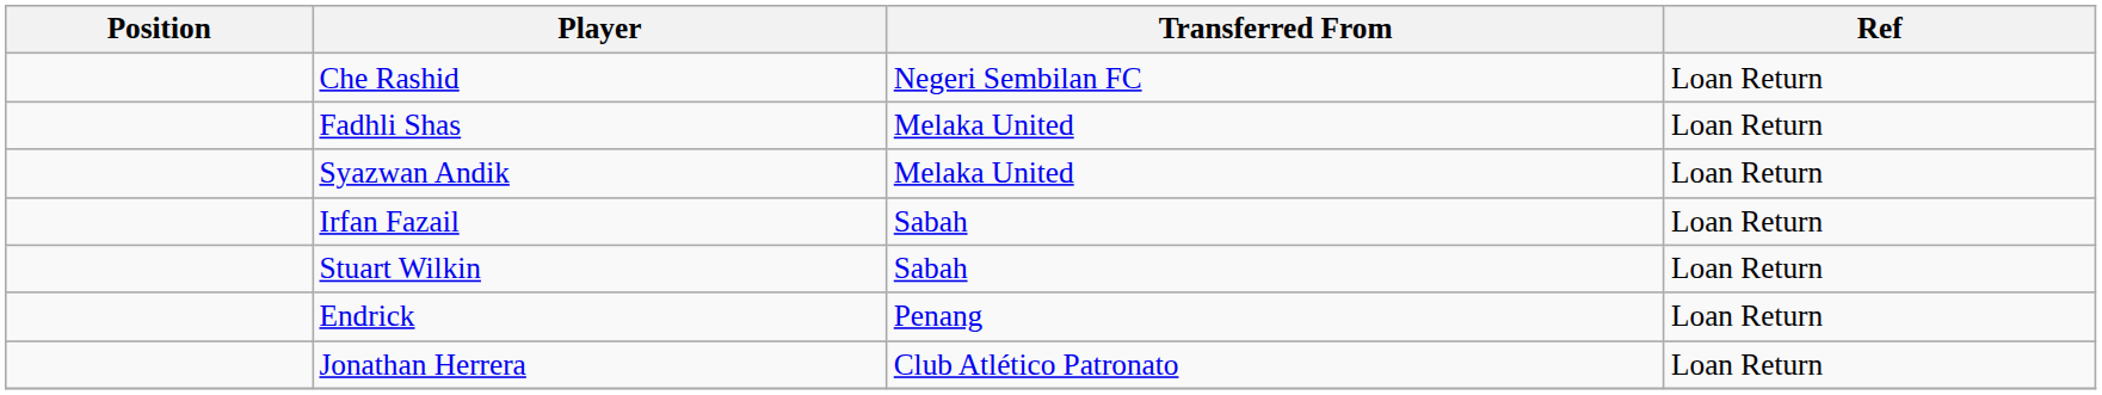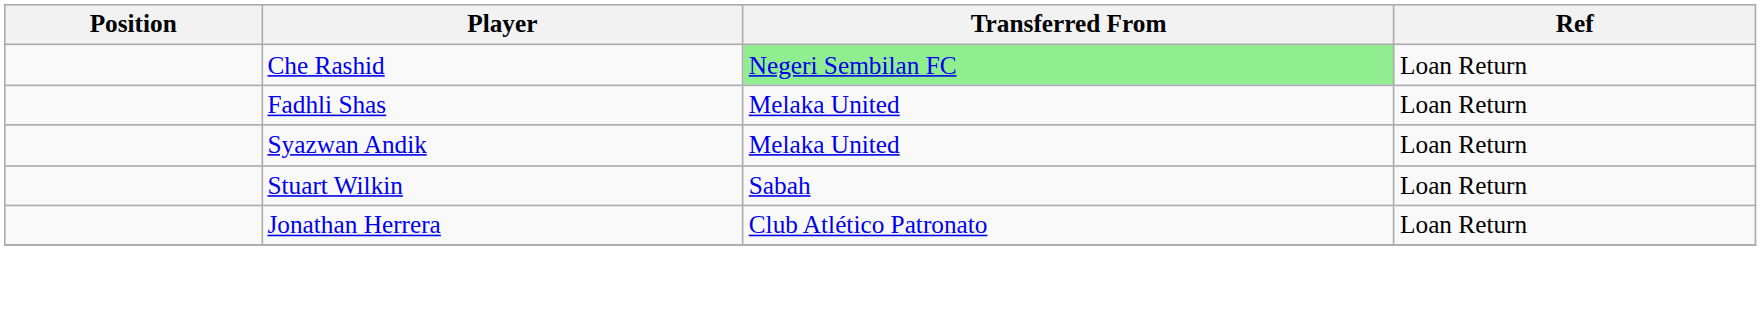 <table class="wikitable sortable" style="width:70%; font-size:100%; text-align:left;">
 <tr>
 <th>Position</th>
 <th>Player</th>
 <th>Transferred From</th>
 <th>Ref</th>
 </tr>
 <tr>
 <td></td>
 <td> <a href='#'>Che Rashid</a></td>
-<td> <a href='#'>Negeri Sembilan FC</a></td>
+<td style="background: lightgreen;"> <a href='#'>Negeri Sembilan FC</a></td>
 <td>Loan Return</td>
 </tr>
 <tr>
 <td></td>
 <td> <a href='#'>Fadhli Shas</a></td>
 <td> <a href='#'>Melaka United</a></td>
 <td>Loan Return</td>
 </tr>
 <tr>
 <td></td>
 <td> <a href='#'>Syazwan Andik</a></td>
 <td> <a href='#'>Melaka United</a></td>
 <td>Loan Return</td>
 </tr>
 <tr>
 <td></td>
-<td> <a href='#'>Irfan Fazail</a></td>
-<td> <a href='#'>Sabah</a> </td>
-<td>Loan Return</td>
-</tr>
-<tr>
-<td></td>
 <td> <a href='#'>Stuart Wilkin</a></td>
 <td> <a href='#'>Sabah</a> </td>
 <td>Loan Return</td>
-</tr>
-<tr>
-<td></td>
-<td> <a href='#'>Endrick</a></td>
-<td> <a href='#'>Penang</a></td>
-<td>Loan Return </td>
 </tr>
 <tr>
 <td></td>
 <td> <a href='#'>Jonathan Herrera</a></td>
 <td> <a href='#'>Club Atlético Patronato</a> </td>
 <td>Loan Return</td>
 </tr>
 <tr>
 </tr>
 </table>
